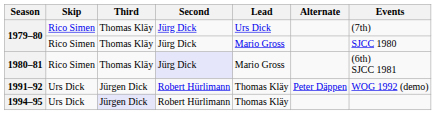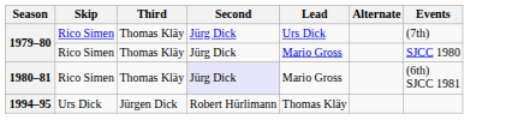 <table class="wikitable">
 <tr>
 <th scope="col" width=60>Season</th>
 <th scope="col">Skip</th>
 <th scope="col">Third</th>
 <th scope="col">Second</th>
 <th scope="col">Lead</th>
 <th scope="col">Alternate</th>
 <th scope="col">Events</th>
 </tr>
 <tr>
 <th scope="row" rowspan="2">1979–80</th>
 <td><a href='#'>Rico Simen</a></td>
 <td>Thomas Kläy</td>
 <td><a href='#'>Jürg Dick</a></td>
 <td><a href='#'>Urs Dick</a></td>
 <td></td>
 <td> (7th)</td>
 </tr>
 <tr>
 <td>Rico Simen</td>
 <td>Thomas Kläy</td>
 <td>Jürg Dick</td>
 <td><a href='#'>Mario Gross</a></td>
 <td></td>
 <td><a href='#'>SJCC</a> 1980 </td>
 </tr>
 <tr>
 <th scope="row">1980–81</th>
 <td>Rico Simen</td>
 <td>Thomas Kläy</td>
 <td style="background: lavender;">Jürg Dick</td>
 <td>Mario Gross</td>
 <td></td>
 <td> (6th)<br>SJCC 1981 </td>
 </tr>
 <tr>
-<th scope="row">1991–92</th>
+<th scope="row">1994–95</th>
 <td>Urs Dick</td>
 <td>Jürgen Dick</td>
-<td><a href='#'>Robert Hürlimann</a></td>
-<td>Thomas Kläy</td>
-<td><a href='#'>Peter Däppen</a></td>
-<td><a href='#'>WOG 1992</a> (demo) </td>
-</tr>
-<tr>
-<th scope="row">1994–95</th>
-<td>Urs Dick</td>
-<td style="background: lavender;">Jürgen Dick</td>
 <td>Robert Hürlimann</td>
 <td>Thomas Kläy</td>
 <td></td>
 <td></td>
 </tr>
 </table>
